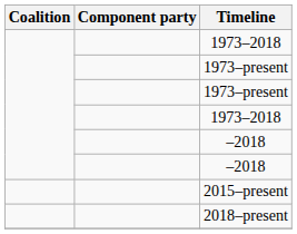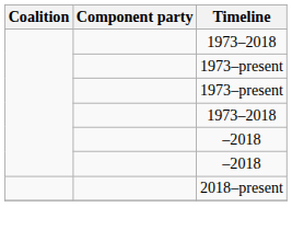 <table class="wikitable">
 <tr>
 <th>Coalition</th>
 <th>Component party</th>
 <th>Timeline</th>
 </tr>
 <tr>
 <td rowspan=6></td>
 <td></td>
 <td align=center>1973–2018</td>
 </tr>
 <tr>
 <td></td>
 <td align=center>1973–present</td>
 </tr>
 <tr>
 <td></td>
 <td align=center>1973–present</td>
 </tr>
 <tr>
 <td></td>
 <td align=center>1973–2018</td>
 </tr>
 <tr>
 <td></td>
 <td align=center>–2018</td>
 </tr>
 <tr>
 <td></td>
 <td align=center>–2018</td>
 </tr>
 <tr>
 <td></td>
 <td></td>
-<td align=center>2015–present</td>
-</tr>
-<tr>
-<td></td>
-<td></td>
 <td align=center>2018–present</td>
 </tr>
 <tr>
 </tr>
 </table>
